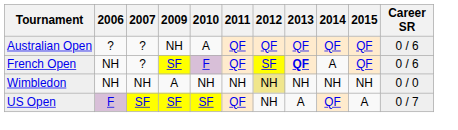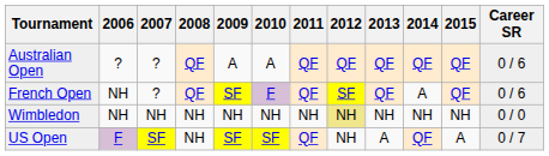 <table class="wikitable" style="text-align:center;font-size:100%">
 <tr style="background:#efefef;">
 <th>Tournament</th>
 <th>2006</th>
 <th>2007</th>
+<th>2008</th>
 <th>2009</th>
 <th>2010</th>
 <th>2011</th>
 <th>2012</th>
 <th>2013</th>
 <th>2014</th>
 <th>2015</th>
 <th style="width:65px;">Career SR</th>
 </tr>
 <tr>
 <td style="background:#efefef; text-align:left;"><a href='#'>Australian Open</a></td>
 <td style="text-align:center;">?</td>
 <td style="text-align:center;">?</td>
-<td style="text-align:center;">NH</td>
+<td style="text-align:center; background:#ffebcd;"><a href='#'>QF</a></td>
+<td style="text-align:center;">A</td>
 <td style="text-align:center;">A</td>
 <td style="text-align:center; background:#ffebcd;"><a href='#'>QF</a></td>
 <td style="text-align:center; background:#ffebcd;"><a href='#'>QF</a></td>
 <td style="text-align:center; background:#ffebcd;"><a href='#'>QF</a></td>
 <td style="text-align:center; background:#ffebcd;"><a href='#'>QF</a></td>
 <td style="text-align:center; background:#ffebcd;"><a href='#'>QF</a></td>
 <td style="text-align:center; background:#efefef;">0 / 6</td>
 </tr>
 <tr>
 <td style="background:#efefef; text-align:left;"><a href='#'>French Open</a></td>
 <td style="text-align:center;">NH</td>
 <td style="text-align:center;">?</td>
+<td style="text-align:center; background:#ffebcd;"><a href='#'>QF</a></td>
 <td style="text-align:center; background:yellow;"><a href='#'>SF</a></td>
 <td style="text-align:center; background:thistle;"><a href='#'>F</a></td>
 <td style="text-align:center; background:#ffebcd;"><a href='#'>QF</a></td>
 <td style="text-align:center; background:yellow;"><a href='#'>SF</a></td>
-<td style="text-align:center; background:#ffebcd;"><strong><a href='#'>QF</a></strong></td>
+<td style="text-align:center; background:#ffebcd;"><a href='#'>QF</a></td>
 <td style="text-align:center;">A</td>
 <td style="text-align:center; background:#ffebcd;"><a href='#'>QF</a></td>
 <td style="text-align:center; background:#efefef;">0 / 6</td>
 </tr>
 <tr>
 <td style="background:#efefef; text-align:left;"><a href='#'>Wimbledon</a></td>
 <td style="text-align:center;">NH</td>
 <td style="text-align:center;">NH</td>
-<td style="text-align:center;">A</td>
+<td style="text-align:center;">NH</td>
+<td style="text-align:center;">NH</td>
 <td style="text-align:center;">NH</td>
 <td style="text-align:center;">NH</td>
 <td style="background: khaki; text-align:center;">NH</td>
 <td style="text-align:center;">NH</td>
 <td style="text-align:center;">NH</td>
 <td style="text-align:center;">NH</td>
 <td style="text-align:center; background:#efefef;">0 / 0</td>
 </tr>
 <tr>
 <td style="background:#efefef; text-align:left;"><a href='#'>US Open</a></td>
 <td style="text-align:center; background:thistle;"><a href='#'>F</a></td>
 <td style="text-align:center; background:yellow;"><a href='#'>SF</a></td>
+<td style="text-align:center;">NH</td>
 <td style="text-align:center; background:yellow;"><a href='#'>SF</a></td>
 <td style="text-align:center; background:yellow;"><a href='#'>SF</a></td>
 <td style="text-align:center; background:#ffebcd;"><a href='#'>QF</a></td>
 <td style="text-align:center;">NH</td>
 <td style="text-align:center;">A</td>
 <td style="text-align:center; background:#ffebcd;"><a href='#'>QF</a></td>
 <td style="text-align:center;">A</td>
 <td style="text-align:center; background:#efefef;">0 / 7</td>
 </tr>
 </table>
